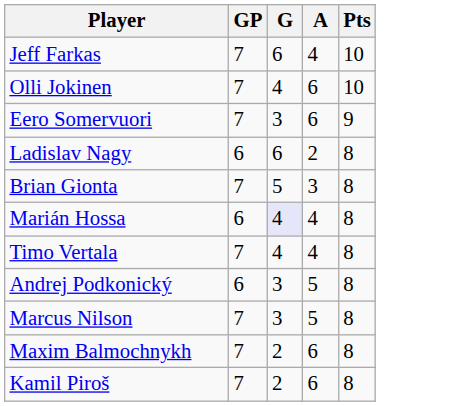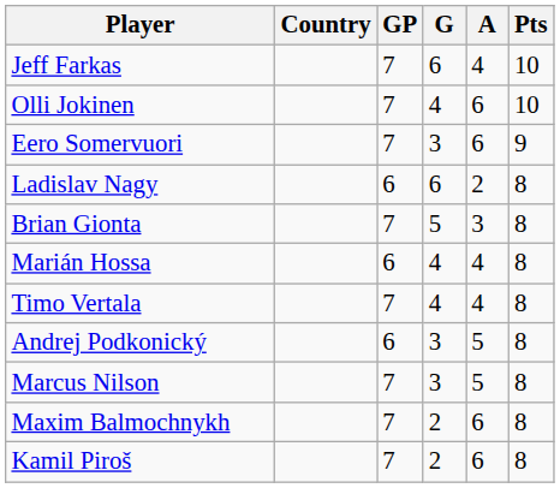 <table class="wikitable">
 <tr>
 <th width=165>Player</th>
+<th>Country</th>
 <th width=20>GP</th>
 <th width=20>G</th>
 <th width=20>A</th>
 <th width=20>Pts</th>
 </tr>
 <tr>
 <td><a href='#'>Jeff Farkas</a></td>
+<td></td>
 <td>7</td>
 <td>6</td>
 <td>4</td>
 <td>10</td>
 </tr>
 <tr>
 <td><a href='#'>Olli Jokinen</a></td>
+<td></td>
 <td>7</td>
 <td>4</td>
 <td>6</td>
 <td>10</td>
 </tr>
 <tr>
 <td><a href='#'>Eero Somervuori</a></td>
+<td></td>
 <td>7</td>
 <td>3</td>
 <td>6</td>
 <td>9</td>
 </tr>
 <tr>
 <td><a href='#'>Ladislav Nagy</a></td>
+<td></td>
 <td>6</td>
 <td>6</td>
 <td>2</td>
 <td>8</td>
 </tr>
 <tr>
 <td><a href='#'>Brian Gionta</a></td>
+<td></td>
 <td>7</td>
 <td>5</td>
 <td>3</td>
 <td>8</td>
 </tr>
 <tr>
 <td><a href='#'>Marián Hossa</a></td>
+<td></td>
 <td>6</td>
-<td style="background: lavender;">4</td>
+<td>4</td>
 <td>4</td>
 <td>8</td>
 </tr>
 <tr>
 <td><a href='#'>Timo Vertala</a></td>
+<td></td>
 <td>7</td>
 <td>4</td>
 <td>4</td>
 <td>8</td>
 </tr>
 <tr>
 <td><a href='#'>Andrej Podkonický</a></td>
+<td></td>
 <td>6</td>
 <td>3</td>
 <td>5</td>
 <td>8</td>
 </tr>
 <tr>
 <td><a href='#'>Marcus Nilson</a></td>
+<td></td>
 <td>7</td>
 <td>3</td>
 <td>5</td>
 <td>8</td>
 </tr>
 <tr>
 <td><a href='#'>Maxim Balmochnykh</a></td>
+<td></td>
 <td>7</td>
 <td>2</td>
 <td>6</td>
 <td>8</td>
 </tr>
 <tr>
 <td><a href='#'>Kamil Piroš</a></td>
+<td></td>
 <td>7</td>
 <td>2</td>
 <td>6</td>
 <td>8</td>
 </tr>
 </table>
